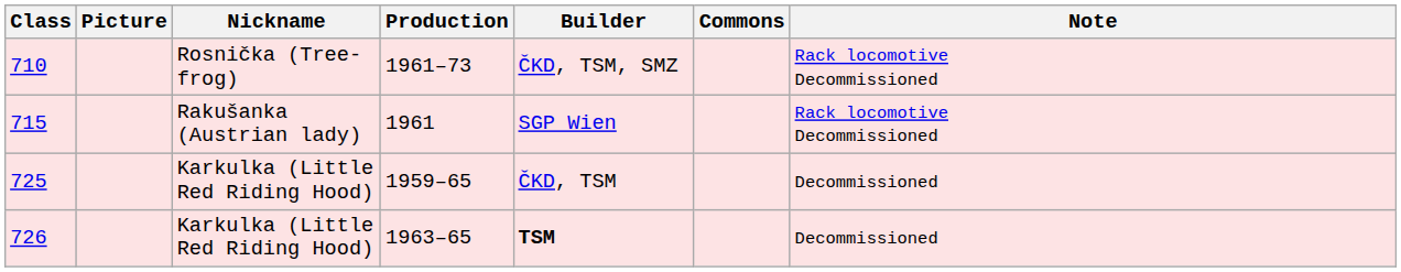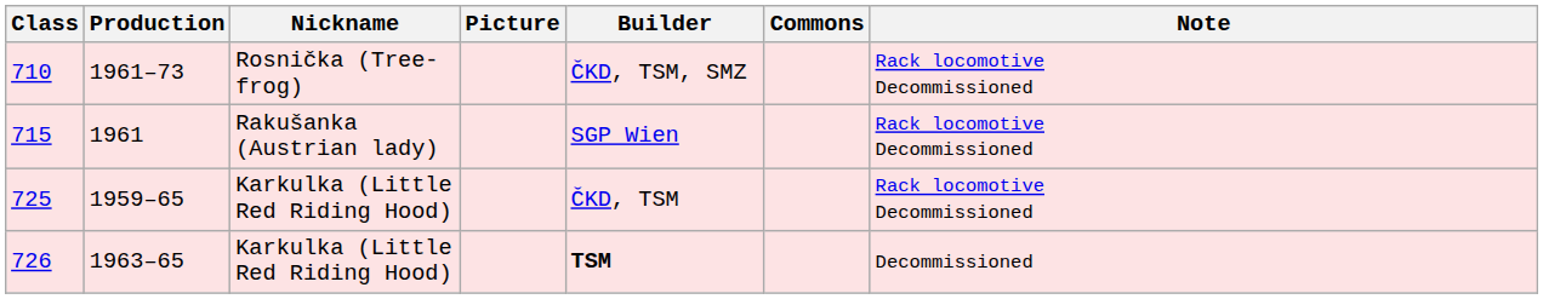 <table class="wikitable" border="1" width="100%">
 <tr>
 <th width="5%">Class</th>
+<th width="6%">Production</th>
+<th width="15%">Nickname</th>
 <th width="1%">Picture</th>
-<th width="15%">Nickname</th>
-<th width="6%">Production</th>
 <th width="13%">Builder</th>
 <th width="1%">Commons</th>
 <th>Note</th>
 </tr>
 <tr style="background-color: #FDE3E4;">
 <td><a href='#'>710</a></td>
+<td>1961–73</td>
+<td>Rosnička (Tree-frog)</td>
 <td></td>
-<td>Rosnička (Tree-frog)</td>
-<td>1961–73</td>
 <td><a href='#'>ČKD</a>, TSM, SMZ</td>
 <td></td>
 <td><small><a href='#'>Rack locomotive</a> <br> <span>Decommissioned</span></small></td>
 </tr>
 <tr style="background-color: #FDE3E4;">
 <td><a href='#'>715</a></td>
+<td>1961</td>
+<td>Rakušanka (Austrian lady)</td>
 <td></td>
-<td>Rakušanka (Austrian lady)</td>
-<td>1961</td>
 <td><a href='#'>SGP Wien</a></td>
 <td></td>
 <td><small><a href='#'>Rack locomotive</a> <br> <span>Decommissioned</span></small></td>
 </tr>
 <tr style="background-color: #FDE3E4;">
 <td><a href='#'>725</a></td>
+<td>1959–65</td>
+<td>Karkulka (Little Red Riding Hood)</td>
 <td></td>
-<td>Karkulka (Little Red Riding Hood)</td>
-<td>1959–65</td>
 <td><a href='#'>ČKD</a>, TSM</td>
 <td></td>
-<td><small><span>Decommissioned</span></small></td>
+<td><small><a href='#'>Rack locomotive</a> <br> <span>Decommissioned</span></small></td>
 </tr>
 <tr style="background-color: #FDE3E4;">
 <td><a href='#'>726</a></td>
+<td>1963–65</td>
+<td>Karkulka (Little Red Riding Hood)</td>
 <td></td>
-<td>Karkulka (Little Red Riding Hood)</td>
-<td>1963–65</td>
 <td><strong>TSM</strong></td>
 <td></td>
 <td><small><span>Decommissioned</span></small></td>
 </tr>
 </table>
